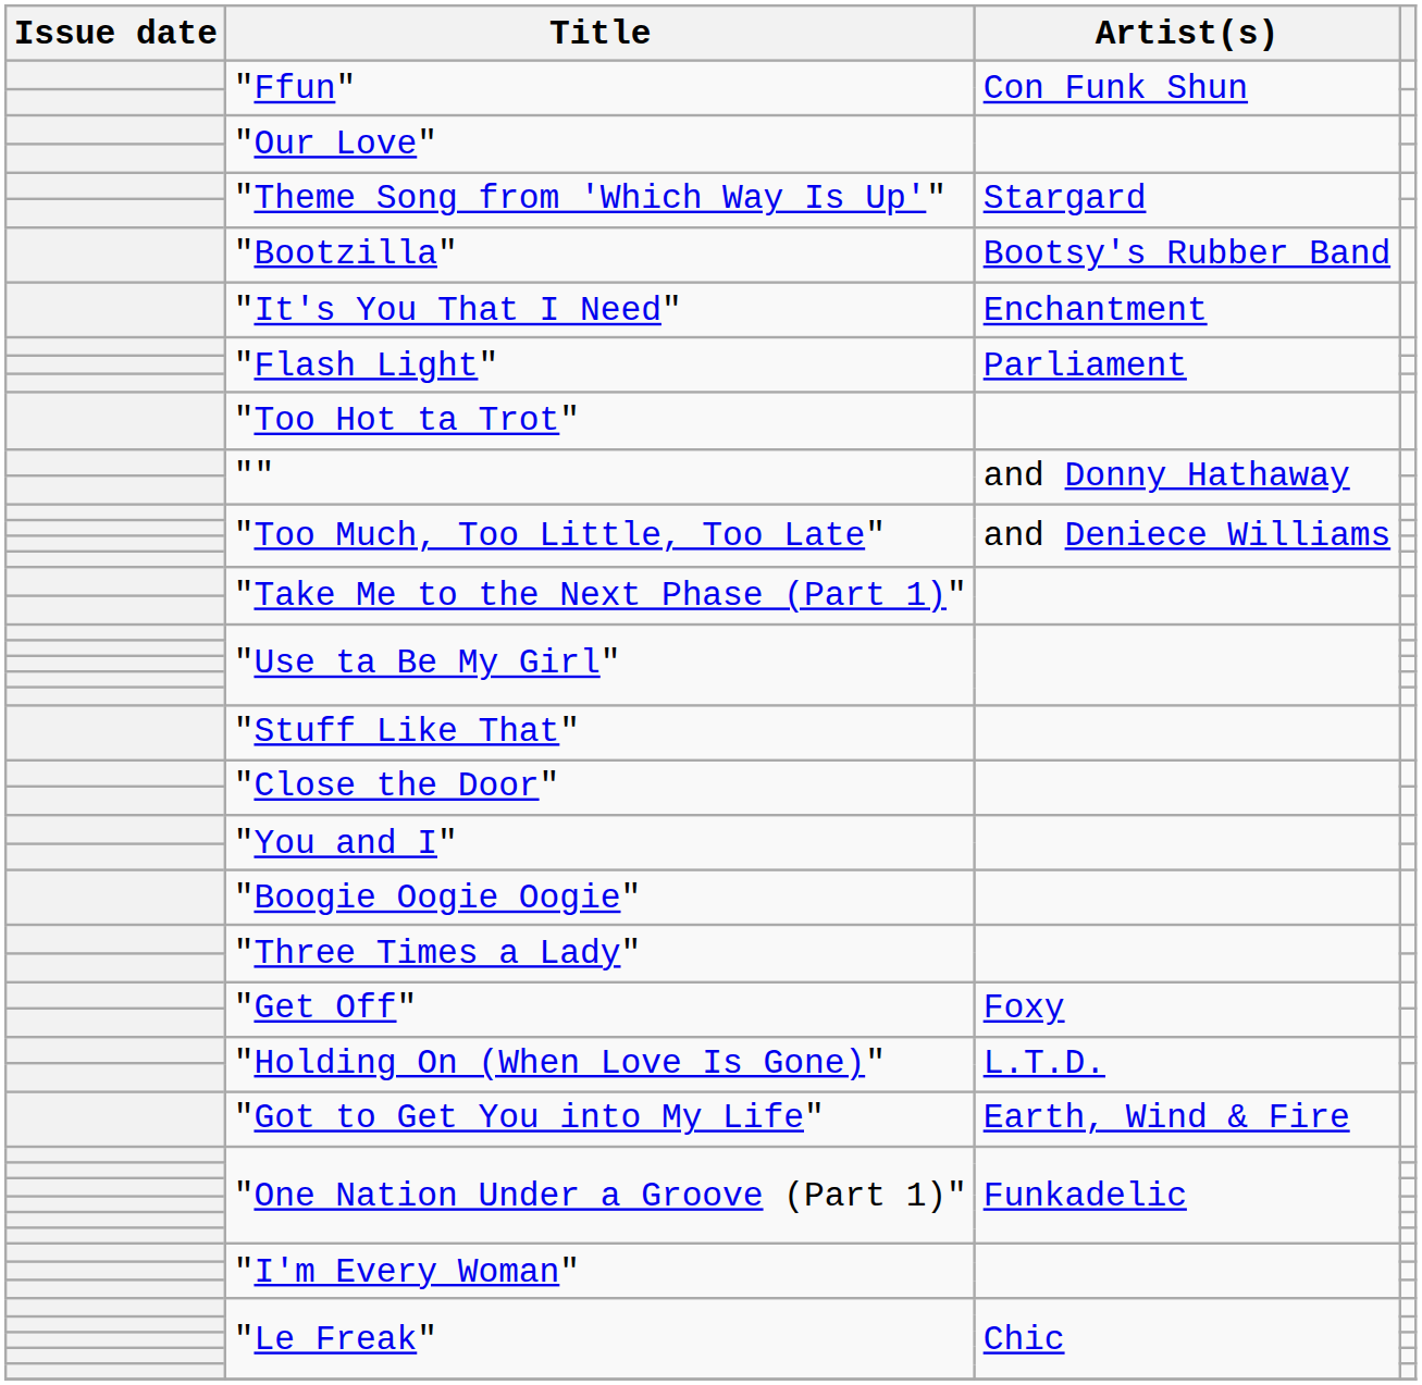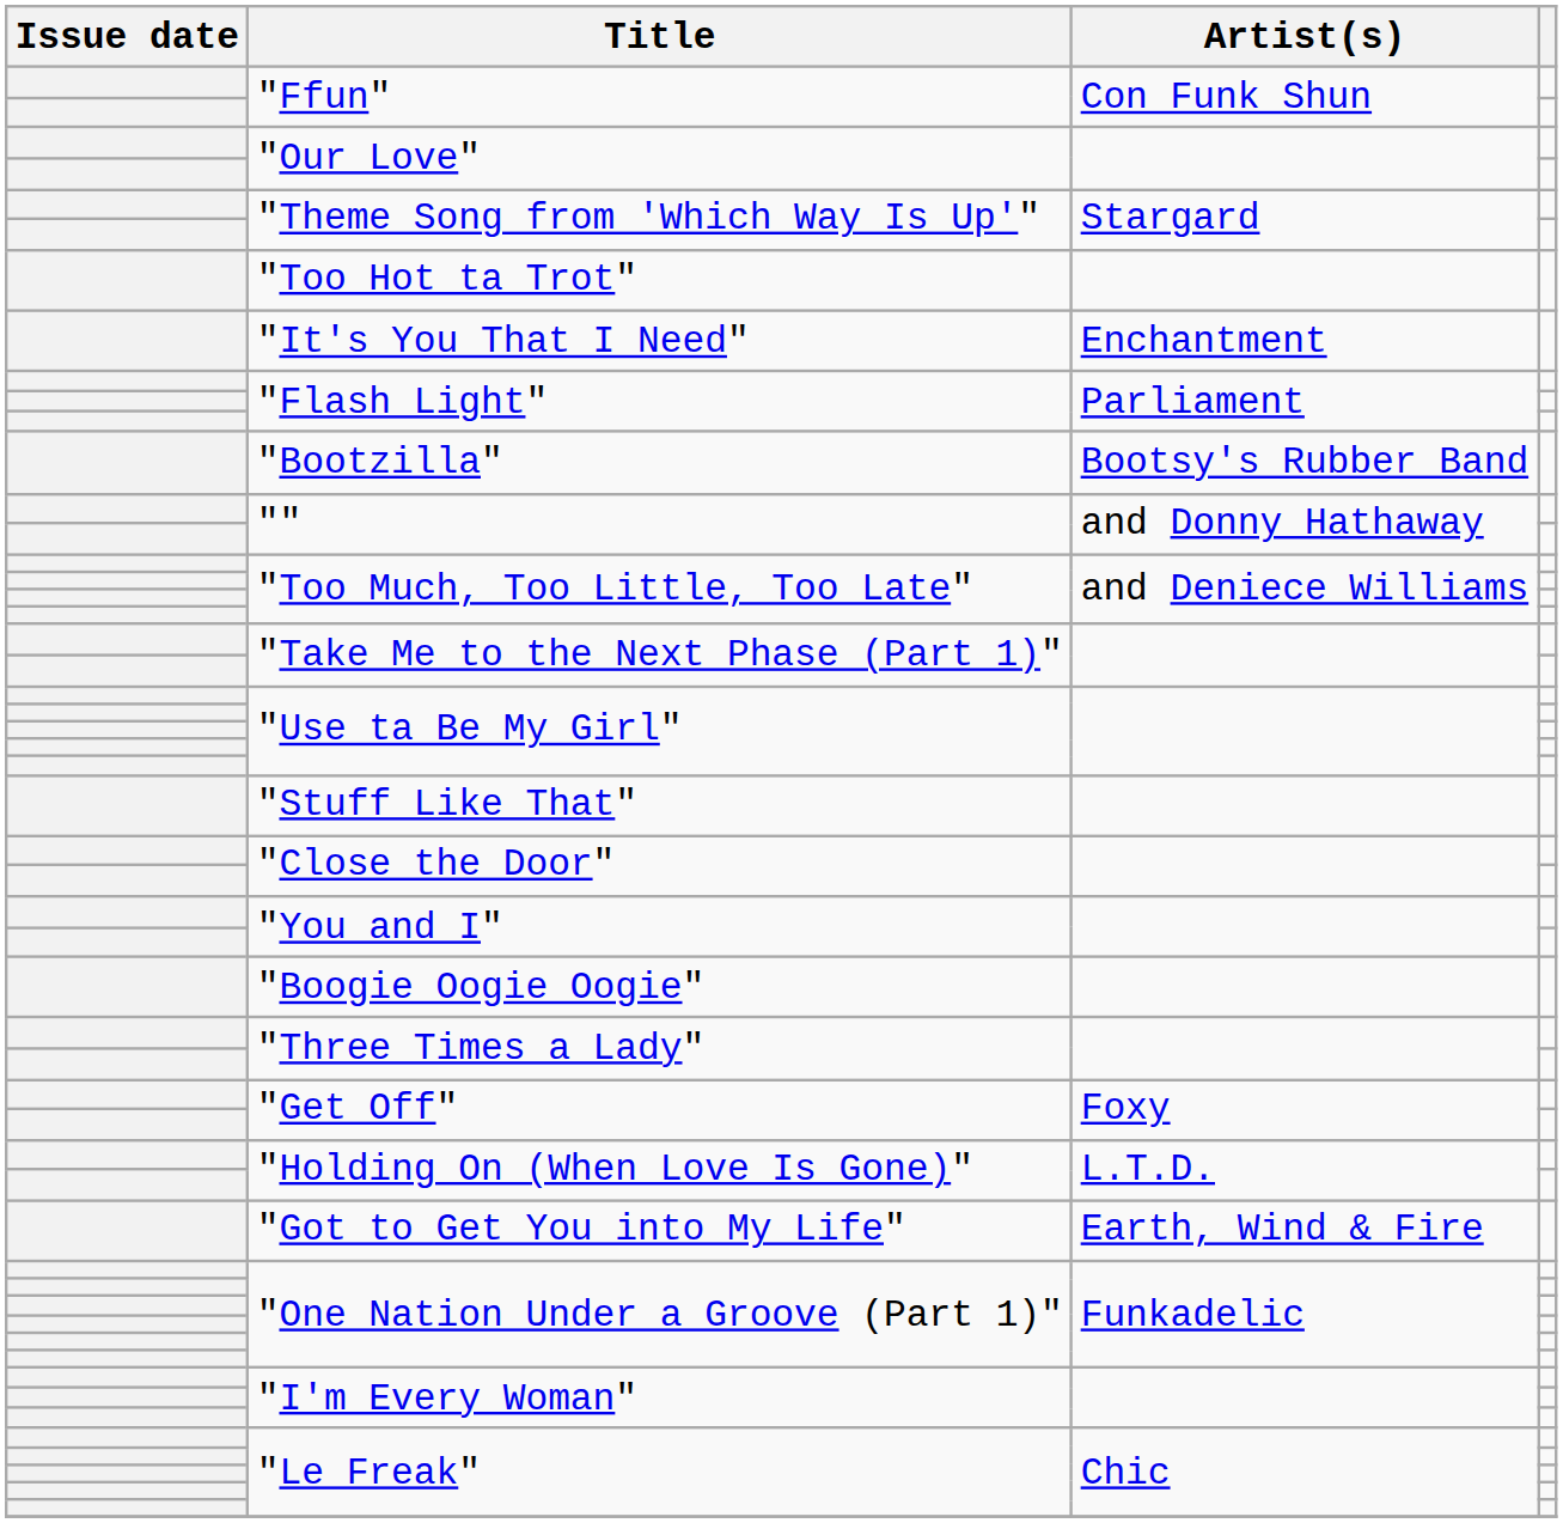 <table class="wikitable sortable plainrowheaders">
 <tr>
 <th scope="col">Issue date</th>
 <th scope="col">Title</th>
 <th scope="col">Artist(s)</th>
 <th scope="col" class="unsortable"></th>
 </tr>
 <tr>
 <th scope=row></th>
 <td rowspan="2">"<a href='#'>Ffun</a>"</td>
 <td rowspan="2"><a href='#'>Con Funk Shun</a></td>
 <td align=center></td>
 </tr>
 <tr>
 <th scope=row></th>
 <td align=center></td>
 </tr>
 <tr>
 <th scope=row></th>
 <td rowspan="2">"<a href='#'>Our Love</a>"</td>
 <td rowspan="2"></td>
 <td align=center></td>
 </tr>
 <tr>
 <th scope=row></th>
 <td align=center></td>
 </tr>
 <tr>
 <th scope=row></th>
 <td rowspan="2">"<a href='#'>Theme Song from 'Which Way Is Up'</a>"</td>
 <td rowspan="2"><a href='#'>Stargard</a></td>
 <td align=center></td>
 </tr>
 <tr>
 <th scope=row></th>
 <td align=center></td>
 </tr>
 <tr>
 <th scope=row></th>
-<td>"<a href='#'>Bootzilla</a>"</td>
-<td><a href='#'>Bootsy's Rubber Band</a></td>
+<td>"<a href='#'>Too Hot ta Trot</a>"</td>
+<td></td>
 <td align=center></td>
 </tr>
 <tr>
 <th scope=row></th>
 <td>"<a href='#'>It's You That I Need</a>"</td>
 <td><a href='#'>Enchantment</a></td>
 <td align=center></td>
 </tr>
 <tr>
 <th scope=row></th>
 <td rowspan="3">"<a href='#'>Flash Light</a>"</td>
 <td rowspan="3"><a href='#'>Parliament</a></td>
 <td align=center></td>
 </tr>
 <tr>
 <th scope=row></th>
 <td align=center></td>
 </tr>
 <tr>
 <th scope=row></th>
 <td align=center></td>
 </tr>
 <tr>
 <th scope=row></th>
-<td>"<a href='#'>Too Hot ta Trot</a>"</td>
-<td></td>
+<td>"<a href='#'>Bootzilla</a>"</td>
+<td><a href='#'>Bootsy's Rubber Band</a></td>
 <td align=center></td>
 </tr>
 <tr>
 <th scope=row></th>
 <td rowspan="2">""</td>
 <td rowspan="2"> and <a href='#'>Donny Hathaway</a></td>
 <td align=center></td>
 </tr>
 <tr>
 <th scope=row></th>
 <td align=center></td>
 </tr>
 <tr>
 <th scope=row></th>
 <td rowspan="4">"<a href='#'>Too Much, Too Little, Too Late</a>"</td>
 <td rowspan="4"> and <a href='#'>Deniece Williams</a></td>
 <td align=center></td>
 </tr>
 <tr>
 <th scope=row></th>
 <td align=center></td>
 </tr>
 <tr>
 <th scope=row></th>
 <td align=center></td>
 </tr>
 <tr>
 <th scope=row></th>
 <td align=center></td>
 </tr>
 <tr>
 <th scope=row></th>
 <td rowspan="2">"<a href='#'>Take Me to the Next Phase (Part 1)</a>"</td>
 <td rowspan="2"></td>
 <td align=center></td>
 </tr>
 <tr>
 <th scope=row></th>
 <td align=center></td>
 </tr>
 <tr>
 <th scope=row></th>
 <td rowspan="5">"<a href='#'>Use ta Be My Girl</a>"</td>
 <td rowspan="5"></td>
 <td align=center></td>
 </tr>
 <tr>
 <th scope=row></th>
 <td align=center></td>
 </tr>
 <tr>
 <th scope=row></th>
 <td align=center></td>
 </tr>
 <tr>
 <th scope=row></th>
 <td align=center></td>
 </tr>
 <tr>
 <th scope=row></th>
 <td align=center></td>
 </tr>
 <tr>
 <th scope=row></th>
 <td>"<a href='#'>Stuff Like That</a>"</td>
 <td></td>
 <td align=center></td>
 </tr>
 <tr>
 <th scope=row></th>
 <td rowspan="2">"<a href='#'>Close the Door</a>"</td>
 <td rowspan="2"></td>
 <td align=center></td>
 </tr>
 <tr>
 <th scope=row></th>
 <td align=center></td>
 </tr>
 <tr>
 <th scope=row></th>
 <td rowspan="2">"<a href='#'>You and I</a>"</td>
 <td rowspan="2"></td>
 <td align=center></td>
 </tr>
 <tr>
 <th scope=row></th>
 <td align=center></td>
 </tr>
 <tr>
 <th scope=row></th>
 <td>"<a href='#'>Boogie Oogie Oogie</a>"</td>
 <td></td>
 <td align=center></td>
 </tr>
 <tr>
 <th scope=row></th>
 <td rowspan="2">"<a href='#'>Three Times a Lady</a>"</td>
 <td rowspan="2"></td>
 <td align=center></td>
 </tr>
 <tr>
 <th scope=row></th>
 <td align=center></td>
 </tr>
 <tr>
 <th scope=row></th>
 <td rowspan="2">"<a href='#'>Get Off</a>"</td>
 <td rowspan="2"><a href='#'>Foxy</a></td>
 <td align=center></td>
 </tr>
 <tr>
 <th scope=row></th>
 <td align=center></td>
 </tr>
 <tr>
 <th scope=row></th>
 <td rowspan="2">"<a href='#'>Holding On (When Love Is Gone)</a>"</td>
 <td rowspan="2"><a href='#'>L.T.D.</a></td>
 <td align=center></td>
 </tr>
 <tr>
 <th scope=row></th>
 <td align=center></td>
 </tr>
 <tr>
 <th scope=row></th>
 <td>"<a href='#'>Got to Get You into My Life</a>"</td>
 <td><a href='#'>Earth, Wind & Fire</a></td>
 <td align=center></td>
 </tr>
 <tr>
 <th scope=row></th>
 <td rowspan="6">"<a href='#'>One Nation Under a Groove</a> (Part 1)"</td>
 <td rowspan="6"><a href='#'>Funkadelic</a></td>
 <td align=center></td>
 </tr>
 <tr>
 <th scope=row></th>
 <td align=center></td>
 </tr>
 <tr>
 <th scope=row></th>
 <td align=center></td>
 </tr>
 <tr>
 <th scope=row></th>
 <td align=center></td>
 </tr>
 <tr>
 <th scope=row></th>
 <td align=center></td>
 </tr>
 <tr>
 <th scope=row></th>
 <td align=center></td>
 </tr>
 <tr>
 <th scope=row></th>
 <td rowspan="3">"<a href='#'>I'm Every Woman</a>"</td>
 <td rowspan="3"></td>
 <td align=center></td>
 </tr>
 <tr>
 <th scope=row></th>
 <td align=center></td>
 </tr>
 <tr>
 <th scope=row></th>
 <td align=center></td>
 </tr>
 <tr>
 <th scope=row></th>
 <td rowspan="5">"<a href='#'>Le Freak</a>"</td>
 <td rowspan="5"><a href='#'>Chic</a></td>
 <td align=center></td>
 </tr>
 <tr>
 <th scope=row></th>
 <td align=center></td>
 </tr>
 <tr>
 <th scope=row></th>
 <td align=center></td>
 </tr>
 <tr>
 <th scope=row></th>
 <td align=center></td>
 </tr>
 <tr>
 <th scope=row></th>
 <td align=center></td>
 </tr>
 <tr>
 </tr>
 </table>
